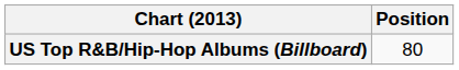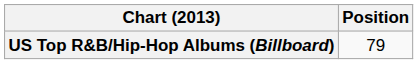 <table class="wikitable plainrowheaders" style="text-align:center;">
 <tr>
 <th scope="col">Chart (2013)</th>
 <th scope="col">Position</th>
 </tr>
 <tr>
 <th scope="row">US Top R&B/Hip-Hop Albums (<em>Billboard</em>)</th>
-<td>80</td>
+<td>79</td>
 </tr>
 </table>
